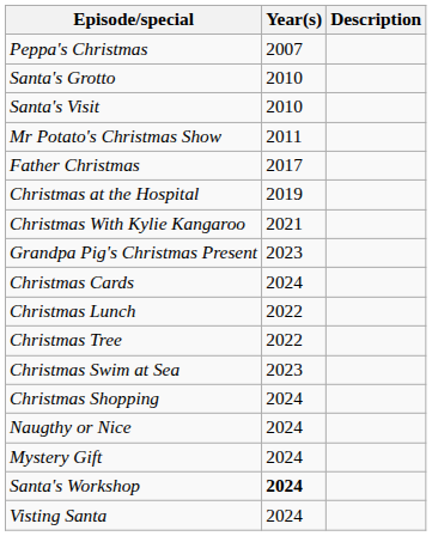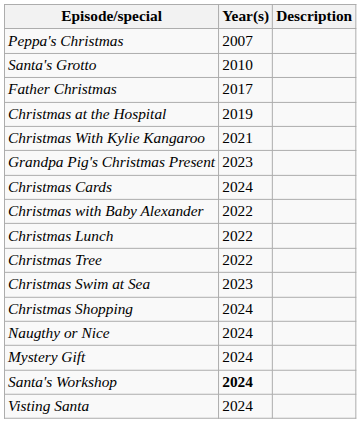 <table class="wikitable sortable">
 <tr>
 <th>Episode/special</th>
 <th>Year(s)</th>
 <th>Description</th>
 </tr>
 <tr>
 <td><em>Peppa's Christmas</em></td>
 <td>2007</td>
 <td></td>
 </tr>
 <tr>
 <td><em>Santa's Grotto</em></td>
 <td>2010</td>
-<td></td>
-</tr>
-<tr>
-<td><em>Santa's Visit</em></td>
-<td>2010</td>
-<td></td>
-</tr>
-<tr>
-<td><em>Mr Potato's Christmas Show</em></td>
-<td>2011</td>
 <td></td>
 </tr>
 <tr>
 <td><em>Father Christmas</em></td>
 <td>2017</td>
 <td></td>
 </tr>
 <tr>
 <td><em>Christmas at the Hospital</em></td>
 <td>2019</td>
 <td></td>
 </tr>
 <tr>
 <td><em>Christmas With Kylie Kangaroo</em></td>
 <td>2021</td>
 <td></td>
 </tr>
 <tr>
 <td><em>Grandpa Pig's Christmas Present</em></td>
 <td>2023</td>
 <td></td>
 </tr>
 <tr>
 <td><em>Christmas Cards</em></td>
 <td>2024</td>
+<td></td>
+</tr>
+<tr>
+<td><em>Christmas with Baby Alexander</em></td>
+<td>2022</td>
 <td></td>
 </tr>
 <tr>
 <td><em>Christmas Lunch</em></td>
 <td>2022</td>
 <td></td>
 </tr>
 <tr>
 <td><em>Christmas Tree</em></td>
 <td>2022</td>
 <td></td>
 </tr>
 <tr>
 <td><em>Christmas Swim at Sea</em></td>
 <td>2023</td>
 <td></td>
 </tr>
 <tr>
 <td><em>Christmas Shopping</em></td>
 <td>2024</td>
 <td></td>
 </tr>
 <tr>
 <td><em>Naugthy or Nice</em></td>
 <td>2024</td>
 <td></td>
 </tr>
 <tr>
 <td><em>Mystery Gift</em></td>
 <td>2024</td>
 <td></td>
 </tr>
 <tr>
 <td><em>Santa's Workshop</em></td>
 <td><strong>2024</strong></td>
 <td></td>
 </tr>
 <tr>
 <td><em>Visting Santa</em></td>
 <td>2024</td>
 <td></td>
 </tr>
 </table>
